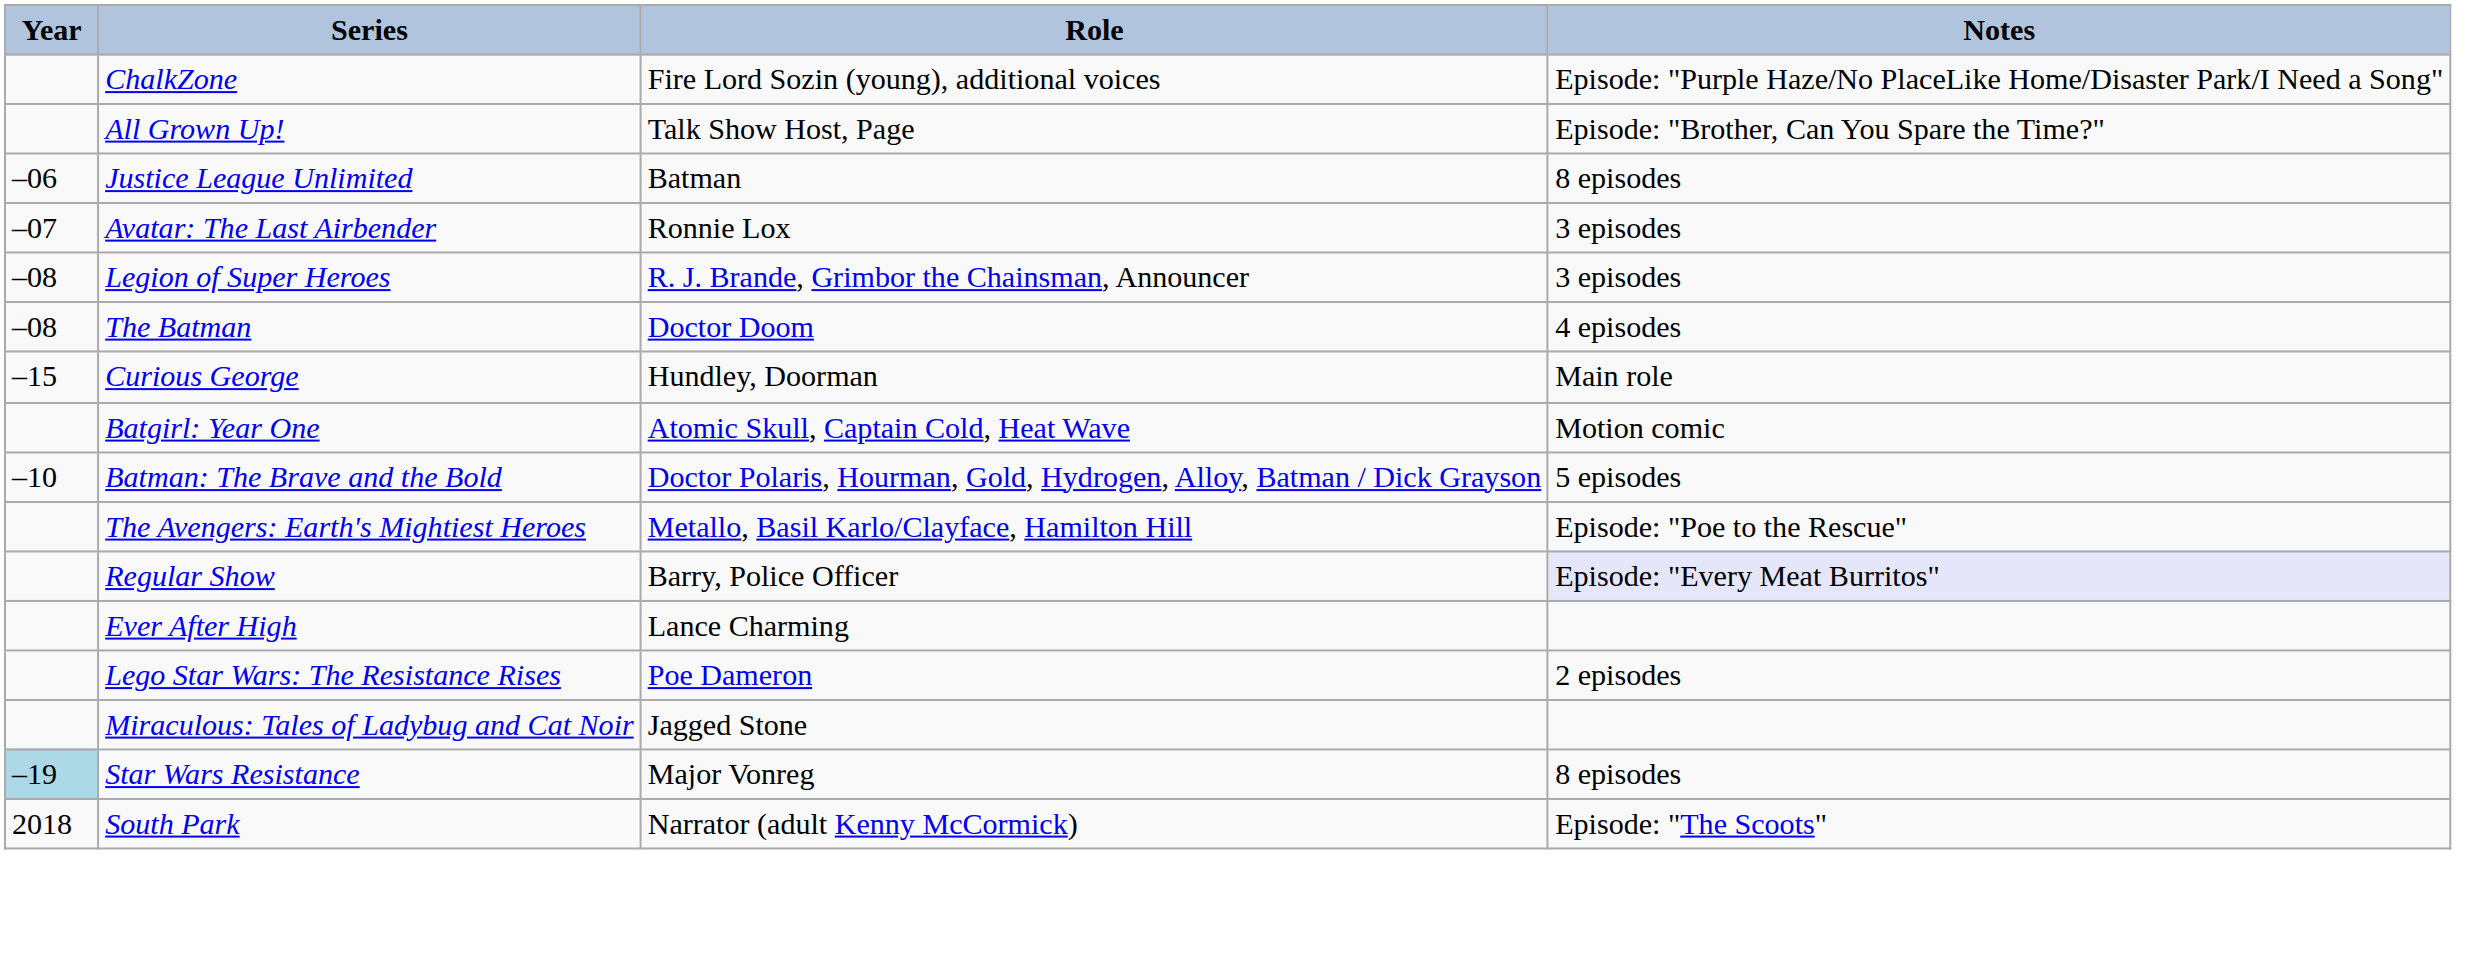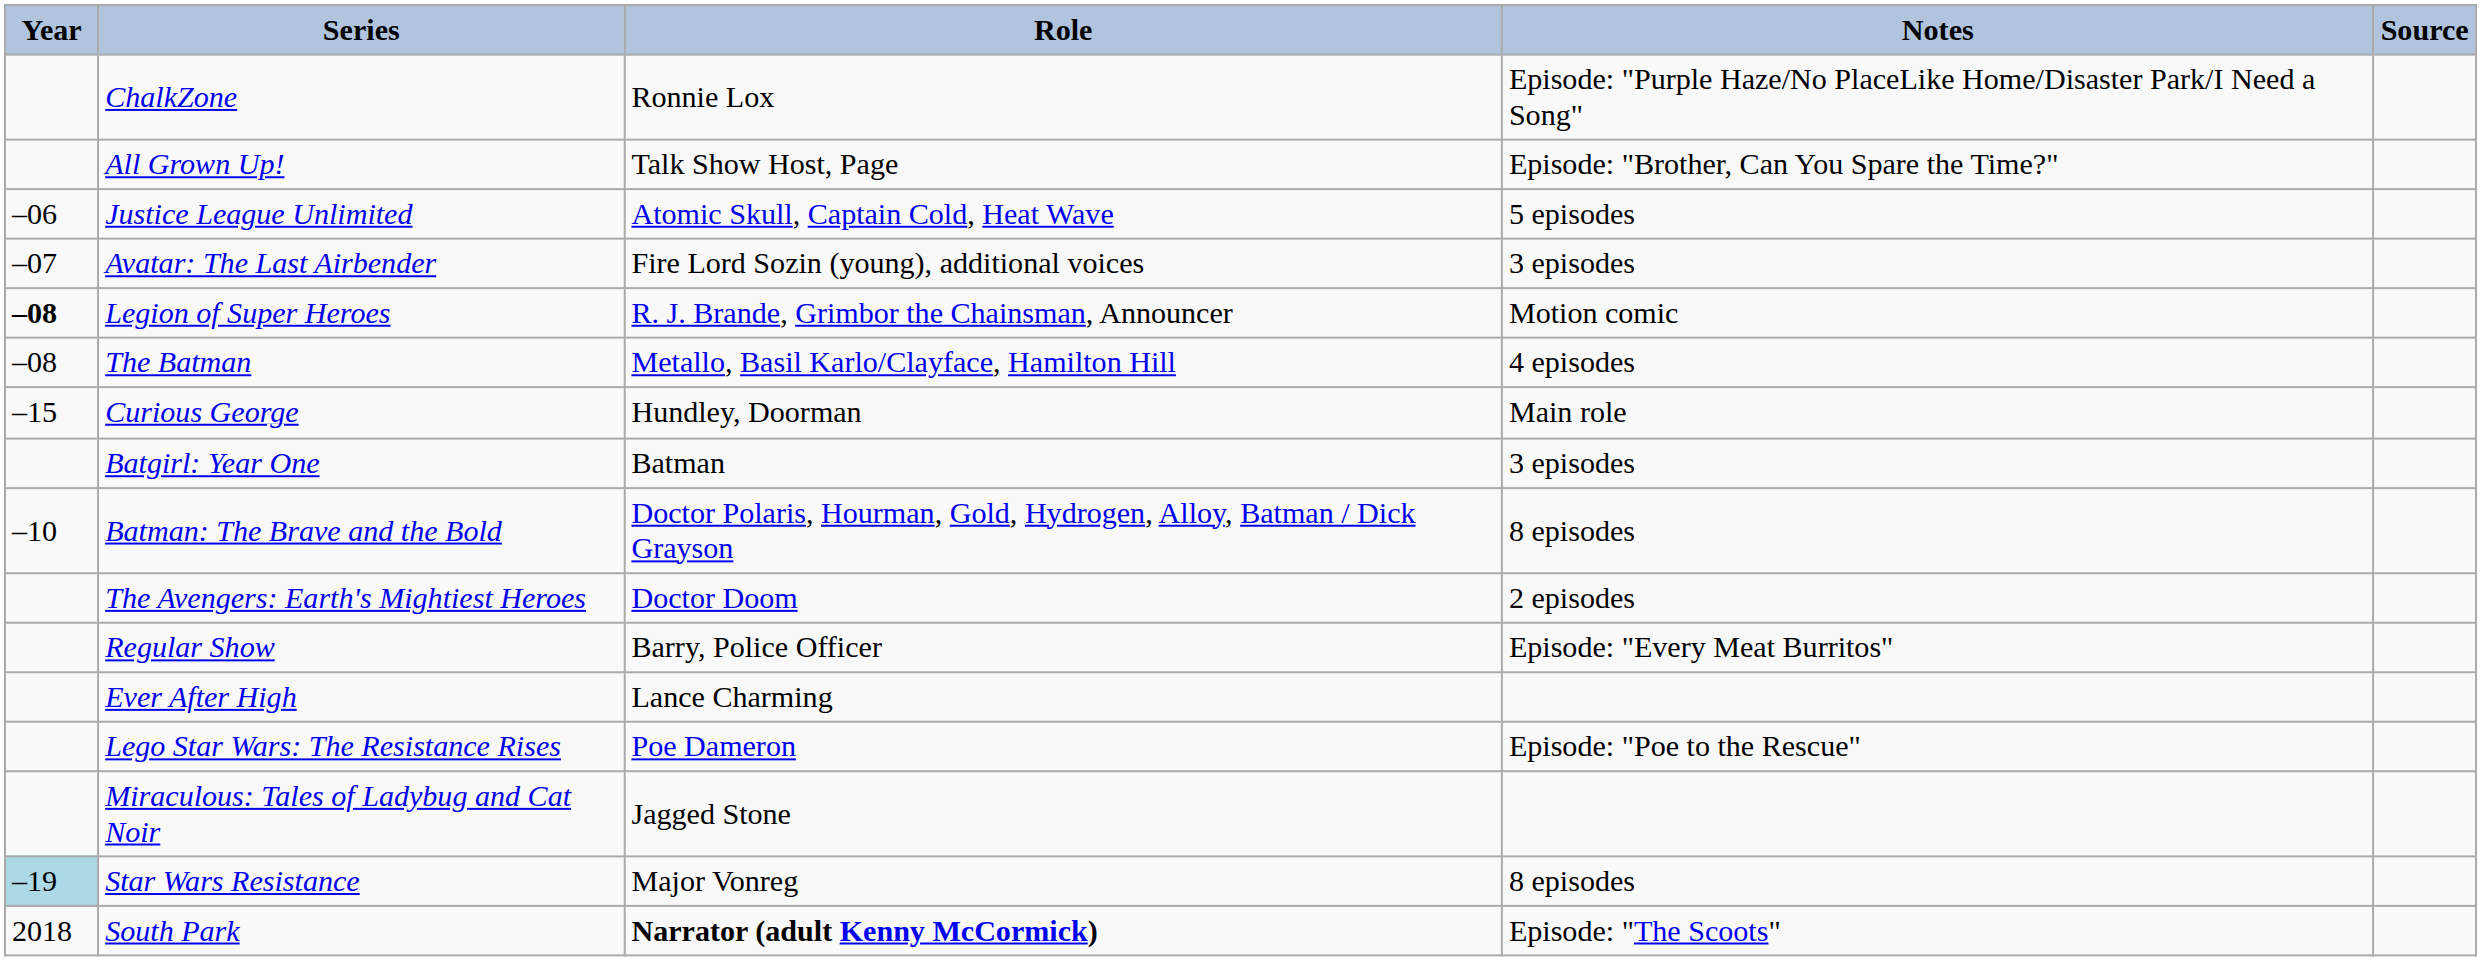 <table class="wikitable sortable plainrowheaders" style="width=95%;  font-size: 95%;">
 <tr>
 <th style="background:#b0c4de; width:40px;">Year </th>
 <th style="background:#b0c4de;">Series</th>
 <th style="background:#b0c4de;">Role</th>
 <th style="background:#b0c4de;" class="unsortable">Notes</th>
+<th style="background:#b0c4de;" class="unsortable">Source</th>
 </tr>
 <tr>
 <td></td>
 <td><em><a href='#'>ChalkZone</a></em></td>
-<td>Fire Lord Sozin (young), additional voices</td>
+<td>Ronnie Lox</td>
 <td>Episode: "Purple Haze/No PlaceLike Home/Disaster Park/I Need a Song"</td>
+<td> </td>
 </tr>
 <tr>
 <td></td>
 <td><em><a href='#'>All Grown Up!</a></em></td>
 <td>Talk Show Host, Page</td>
 <td>Episode: "Brother, Can You Spare the Time?"</td>
+<td></td>
 </tr>
 <tr>
 <td>–06</td>
 <td><em><a href='#'>Justice League Unlimited</a></em></td>
-<td>Batman</td>
-<td>8 episodes</td>
+<td><a href='#'>Atomic Skull</a>, <a href='#'>Captain Cold</a>, <a href='#'>Heat Wave</a></td>
+<td>5 episodes</td>
+<td></td>
 </tr>
 <tr>
 <td>–07</td>
 <td><em><a href='#'>Avatar: The Last Airbender</a></em></td>
-<td>Ronnie Lox</td>
+<td>Fire Lord Sozin (young), additional voices</td>
 <td>3 episodes</td>
+<td> </td>
 </tr>
 <tr>
-<td>–08</td>
+<td><strong>–08</strong></td>
 <td><em><a href='#'>Legion of Super Heroes</a></em></td>
 <td><a href='#'>R. J. Brande</a>, <a href='#'>Grimbor the Chainsman</a>, Announcer</td>
-<td>3 episodes</td>
+<td>Motion comic</td>
+<td></td>
 </tr>
 <tr>
 <td>–08</td>
 <td><em><a href='#'>The Batman</a></em></td>
-<td><a href='#'>Doctor Doom</a></td>
+<td><a href='#'>Metallo</a>, <a href='#'>Basil Karlo/Clayface</a>, <a href='#'>Hamilton Hill</a></td>
 <td>4 episodes</td>
+<td></td>
 </tr>
 <tr>
 <td>–15</td>
 <td><em><a href='#'>Curious George</a></em></td>
 <td>Hundley, Doorman</td>
 <td>Main role</td>
+<td></td>
 </tr>
 <tr>
 <td></td>
 <td><em><a href='#'>Batgirl: Year One</a></em></td>
-<td><a href='#'>Atomic Skull</a>, <a href='#'>Captain Cold</a>, <a href='#'>Heat Wave</a></td>
-<td>Motion comic</td>
+<td>Batman</td>
+<td>3 episodes</td>
+<td></td>
 </tr>
 <tr>
 <td>–10</td>
 <td><em><a href='#'>Batman: The Brave and the Bold</a></em></td>
 <td><a href='#'>Doctor Polaris</a>, <a href='#'>Hourman</a>, <a href='#'>Gold</a>, <a href='#'>Hydrogen</a>, <a href='#'>Alloy</a>, <a href='#'>Batman / Dick Grayson</a></td>
-<td>5 episodes</td>
+<td>8 episodes</td>
+<td></td>
 </tr>
 <tr>
 <td></td>
 <td><em><a href='#'>The Avengers: Earth's Mightiest Heroes</a></em></td>
-<td><a href='#'>Metallo</a>, <a href='#'>Basil Karlo/Clayface</a>, <a href='#'>Hamilton Hill</a></td>
-<td>Episode: "Poe to the Rescue"</td>
+<td><a href='#'>Doctor Doom</a></td>
+<td>2 episodes</td>
+<td></td>
 </tr>
 <tr>
 <td></td>
 <td><em><a href='#'>Regular Show</a></em></td>
 <td>Barry, Police Officer</td>
-<td style="background: lavender;">Episode: "Every Meat Burritos"</td>
+<td>Episode: "Every Meat Burritos"</td>
+<td></td>
 </tr>
 <tr>
 <td></td>
 <td><em><a href='#'>Ever After High</a></em></td>
 <td>Lance Charming</td>
 <td></td>
+<td></td>
 </tr>
 <tr>
 <td></td>
 <td><em><a href='#'>Lego Star Wars: The Resistance Rises</a></em></td>
 <td><a href='#'>Poe Dameron</a></td>
-<td>2 episodes</td>
+<td>Episode: "Poe to the Rescue"</td>
+<td> </td>
 </tr>
 <tr>
 <td></td>
 <td><em><a href='#'>Miraculous: Tales of Ladybug and Cat Noir</a></em></td>
 <td>Jagged Stone</td>
+<td></td>
 <td></td>
 </tr>
 <tr>
 <td style="background: lightblue;">–19</td>
 <td><em><a href='#'>Star Wars Resistance</a></em></td>
 <td>Major Vonreg</td>
 <td>8 episodes</td>
+<td></td>
 </tr>
 <tr>
 <td>2018</td>
 <td><em><a href='#'>South Park</a></em></td>
-<td>Narrator (adult <a href='#'>Kenny McCormick</a>)</td>
+<td><strong>Narrator (adult <a href='#'>Kenny McCormick</a>)</strong></td>
 <td>Episode: "<a href='#'>The Scoots</a>"</td>
+<td></td>
 </tr>
 </table>
